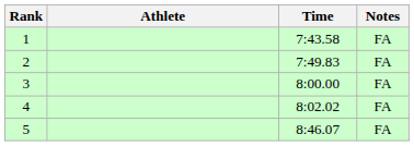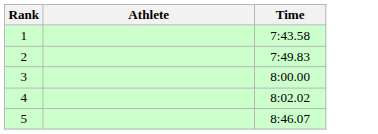 <table class=wikitable style="text-align:center">
 <tr>
 <th width=40>Rank</th>
 <th width=250>Athlete</th>
 <th width=80>Time</th>
-<th width=50>Notes</th>
 </tr>
 <tr bgcolor="ccffcc">
 <td>1</td>
 <td align=left></td>
 <td>7:43.58</td>
-<td>FA</td>
 </tr>
 <tr bgcolor="ccffcc">
 <td>2</td>
 <td align=left></td>
 <td>7:49.83</td>
-<td>FA</td>
 </tr>
 <tr bgcolor="ccffcc">
 <td>3</td>
 <td align=left></td>
 <td>8:00.00</td>
-<td>FA</td>
 </tr>
 <tr bgcolor="ccffcc">
 <td>4</td>
 <td align=left></td>
 <td>8:02.02</td>
-<td>FA</td>
 </tr>
 <tr bgcolor="ccffcc">
 <td>5</td>
 <td align=left></td>
 <td>8:46.07</td>
-<td>FA</td>
 </tr>
 </table>
